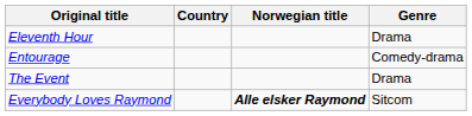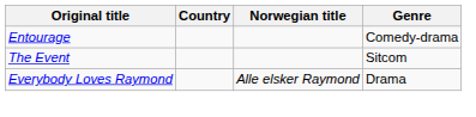 <table class="wikitable">
 <tr>
 <th>Original title</th>
 <th>Country</th>
 <th>Norwegian title</th>
 <th>Genre</th>
-</tr>
-<tr>
-<td><em><a href='#'>Eleventh Hour</a></em></td>
-<td></td>
-<td></td>
-<td>Drama</td>
 </tr>
 <tr>
 <td><em><a href='#'>Entourage</a></em></td>
 <td></td>
 <td></td>
 <td>Comedy-drama</td>
 </tr>
 <tr>
 <td><em><a href='#'>The Event</a></em></td>
 <td></td>
 <td></td>
-<td>Drama</td>
+<td>Sitcom</td>
 </tr>
 <tr>
 <td><em><a href='#'>Everybody Loves Raymond</a></em></td>
 <td></td>
-<td><strong><em>Alle elsker Raymond</em></strong></td>
-<td>Sitcom</td>
+<td><em>Alle elsker Raymond</em></td>
+<td>Drama</td>
 </tr>
 </table>
